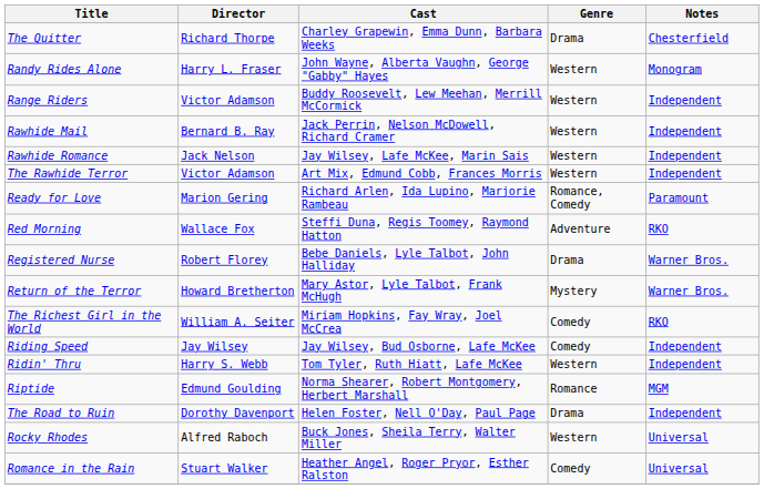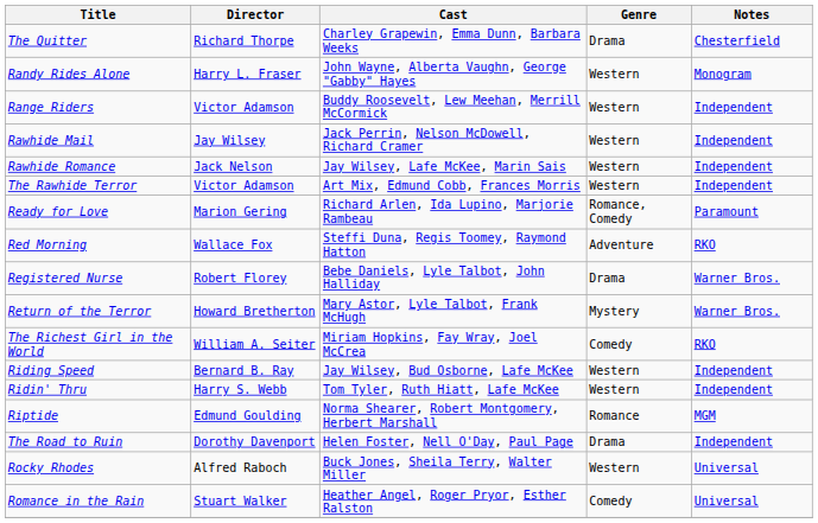 <table class="wikitable" style="width:100%;">
 <tr>
 <th style="width:23%;">Title</th>
 <th style="width:16%;">Director</th>
 <th style="width:33%;">Cast</th>
 <th style="width:13%;">Genre</th>
 <th style="width:15%;">Notes</th>
 </tr>
 <tr>
 <td><em><a href='#'>The Quitter</a></em></td>
 <td><a href='#'>Richard Thorpe</a></td>
 <td><a href='#'>Charley Grapewin</a>, <a href='#'>Emma Dunn</a>, <a href='#'>Barbara Weeks</a></td>
 <td>Drama</td>
 <td><a href='#'>Chesterfield</a></td>
 </tr>
 <tr>
 <td><em><a href='#'>Randy Rides Alone</a></em></td>
 <td><a href='#'>Harry L. Fraser</a></td>
 <td><a href='#'>John Wayne</a>, <a href='#'>Alberta Vaughn</a>, <a href='#'>George "Gabby" Hayes</a></td>
 <td>Western</td>
 <td><a href='#'>Monogram</a></td>
 </tr>
 <tr>
 <td><em><a href='#'>Range Riders</a></em></td>
 <td><a href='#'>Victor Adamson</a></td>
 <td><a href='#'>Buddy Roosevelt</a>, <a href='#'>Lew Meehan</a>, <a href='#'>Merrill McCormick</a></td>
 <td>Western</td>
 <td><a href='#'>Independent</a></td>
 </tr>
 <tr>
 <td><em><a href='#'>Rawhide Mail</a></em></td>
-<td><a href='#'>Bernard B. Ray</a></td>
+<td><a href='#'>Jay Wilsey</a></td>
 <td><a href='#'>Jack Perrin</a>, <a href='#'>Nelson McDowell</a>, <a href='#'>Richard Cramer</a></td>
 <td>Western</td>
 <td><a href='#'>Independent</a></td>
 </tr>
 <tr>
 <td><em><a href='#'>Rawhide Romance</a></em></td>
 <td><a href='#'>Jack Nelson</a></td>
 <td><a href='#'>Jay Wilsey</a>, <a href='#'>Lafe McKee</a>, <a href='#'>Marin Sais</a></td>
 <td>Western</td>
 <td><a href='#'>Independent</a></td>
 </tr>
 <tr>
 <td><em><a href='#'>The Rawhide Terror</a></em></td>
 <td><a href='#'>Victor Adamson</a></td>
 <td><a href='#'>Art Mix</a>, <a href='#'>Edmund Cobb</a>, <a href='#'>Frances Morris</a></td>
 <td>Western</td>
 <td><a href='#'>Independent</a></td>
 </tr>
 <tr>
 <td><em><a href='#'>Ready for Love</a></em></td>
 <td><a href='#'>Marion Gering</a></td>
 <td><a href='#'>Richard Arlen</a>, <a href='#'>Ida Lupino</a>, <a href='#'>Marjorie Rambeau</a></td>
 <td>Romance, Comedy</td>
 <td><a href='#'>Paramount</a></td>
 </tr>
 <tr>
 <td><em><a href='#'>Red Morning</a></em></td>
 <td><a href='#'>Wallace Fox</a></td>
 <td><a href='#'>Steffi Duna</a>, <a href='#'>Regis Toomey</a>, <a href='#'>Raymond Hatton</a></td>
 <td>Adventure</td>
 <td><a href='#'>RKO</a></td>
 </tr>
 <tr>
 <td><em><a href='#'>Registered Nurse</a></em></td>
 <td><a href='#'>Robert Florey</a></td>
 <td><a href='#'>Bebe Daniels</a>, <a href='#'>Lyle Talbot</a>, <a href='#'>John Halliday</a></td>
 <td>Drama</td>
 <td><a href='#'>Warner Bros.</a></td>
 </tr>
 <tr>
 <td><em><a href='#'>Return of the Terror</a></em></td>
 <td><a href='#'>Howard Bretherton</a></td>
 <td><a href='#'>Mary Astor</a>, <a href='#'>Lyle Talbot</a>, <a href='#'>Frank McHugh</a></td>
 <td>Mystery</td>
 <td><a href='#'>Warner Bros.</a></td>
 </tr>
 <tr>
 <td><em><a href='#'>The Richest Girl in the World</a></em></td>
 <td><a href='#'>William A. Seiter</a></td>
 <td><a href='#'>Miriam Hopkins</a>, <a href='#'>Fay Wray</a>, <a href='#'>Joel McCrea</a></td>
 <td>Comedy</td>
 <td><a href='#'>RKO</a></td>
 </tr>
 <tr>
 <td><em><a href='#'>Riding Speed</a></em></td>
-<td><a href='#'>Jay Wilsey</a></td>
+<td><a href='#'>Bernard B. Ray</a></td>
 <td><a href='#'>Jay Wilsey</a>, <a href='#'>Bud Osborne</a>, <a href='#'>Lafe McKee</a></td>
-<td>Comedy</td>
+<td>Western</td>
 <td><a href='#'>Independent</a></td>
 </tr>
 <tr>
 <td><em><a href='#'>Ridin' Thru</a></em></td>
 <td><a href='#'>Harry S. Webb</a></td>
 <td><a href='#'>Tom Tyler</a>, <a href='#'>Ruth Hiatt</a>, <a href='#'>Lafe McKee</a></td>
 <td>Western</td>
 <td><a href='#'>Independent</a></td>
 </tr>
 <tr>
 <td><em><a href='#'>Riptide</a></em></td>
 <td><a href='#'>Edmund Goulding</a></td>
 <td><a href='#'>Norma Shearer</a>, <a href='#'>Robert Montgomery</a>, <a href='#'>Herbert Marshall</a></td>
 <td>Romance</td>
 <td><a href='#'>MGM</a></td>
 </tr>
 <tr>
 <td><em><a href='#'>The Road to Ruin</a></em></td>
 <td><a href='#'>Dorothy Davenport</a></td>
 <td><a href='#'>Helen Foster</a>, <a href='#'>Nell O'Day</a>, <a href='#'>Paul Page</a></td>
 <td>Drama</td>
 <td><a href='#'>Independent</a></td>
 </tr>
 <tr>
 <td><em><a href='#'>Rocky Rhodes</a></em></td>
 <td>Alfred Raboch</td>
 <td><a href='#'>Buck Jones</a>, <a href='#'>Sheila Terry</a>, <a href='#'>Walter Miller</a></td>
 <td>Western</td>
 <td><a href='#'>Universal</a></td>
 </tr>
 <tr>
 <td><em><a href='#'>Romance in the Rain</a></em></td>
 <td><a href='#'>Stuart Walker</a></td>
 <td><a href='#'>Heather Angel</a>, <a href='#'>Roger Pryor</a>, <a href='#'>Esther Ralston</a></td>
 <td>Comedy</td>
 <td><a href='#'>Universal</a></td>
 </tr>
 <tr>
 </tr>
 </table>
